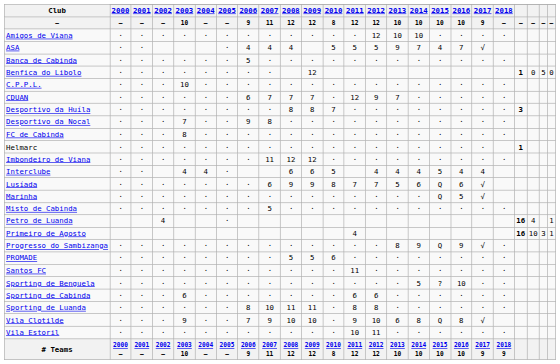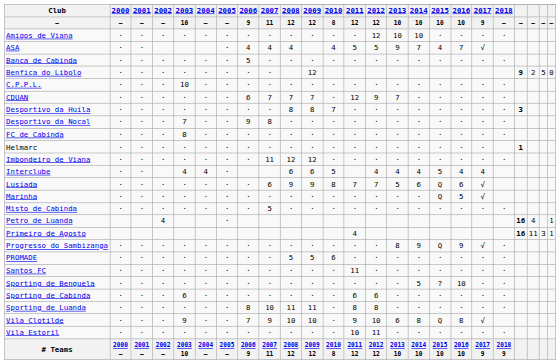 <table class="wikitable plainrowheaders sortable" style="text-align:center; font-size:90%">
 <tr>
 <th scope="col" rowspan="2">Club</th>
 </tr>
 <tr>
 <th colspan="1"><a href='#'>2000</a></th>
 <th colspan="1"><a href='#'>2001</a></th>
 <th colspan="1"><a href='#'>2002</a></th>
 <th colspan="1"><a href='#'>2003</a></th>
 <th colspan="1"><a href='#'>2004</a></th>
 <th colspan="1"><a href='#'>2005</a></th>
 <th colspan="1"><a href='#'>2006</a></th>
 <th colspan="1"><a href='#'>2007</a></th>
 <th colspan="1"><a href='#'>2008</a></th>
 <th colspan="1"><a href='#'>2009</a></th>
 <th colspan="1"><a href='#'>2010</a></th>
 <th colspan="1"><a href='#'>2011</a></th>
 <th colspan="1"><a href='#'>2012</a></th>
 <th colspan="1"><a href='#'>2013</a></th>
 <th colspan="1"><a href='#'>2014</a></th>
 <th colspan="1"><a href='#'>2015</a></th>
 <th colspan="1"><a href='#'>2016</a></th>
 <th colspan="1"><a href='#'>2017</a></th>
 <th colspan="1"><a href='#'>2018</a></th>
 <th colspan="1"></th>
 <th colspan="1"></th>
 <th colspan="1"></th>
 <th colspan="1"></th>
 </tr>
 <tr>
 <th scope="col" rowspan="1"><small>–</small></th>
 <th scope="col" rowspan="1"><small>–</small></th>
 <th scope="col" rowspan="1"><small>–</small></th>
 <th scope="col" rowspan="1"><small>–</small></th>
 <th scope="col" rowspan="1"><small>10</small></th>
 <th scope="col" rowspan="1"><small>–</small></th>
 <th scope="col" rowspan="1"><small>–</small></th>
 <th scope="col" rowspan="1"><small>9</small></th>
 <th scope="col" rowspan="1"><small>11</small></th>
 <th scope="col" rowspan="1"><small>12</small></th>
 <th scope="col" rowspan="1"><small>12</small></th>
 <th scope="col" rowspan="1"><small>8</small></th>
 <th scope="col" rowspan="1"><small>12</small></th>
 <th scope="col" rowspan="1"><small>12</small></th>
 <th scope="col" rowspan="1"><small>10</small></th>
 <th scope="col" rowspan="1"><small>10</small></th>
 <th scope="col" rowspan="1"><small>10</small></th>
 <th scope="col" rowspan="1"><small>10</small></th>
 <th scope="col" rowspan="1"><small>9</small></th>
 <th scope="col" rowspan="1"><small>–</small></th>
 <th scope="col" rowspan="1"><small>–</small></th>
 <th scope="col" rowspan="1"><small>–</small></th>
 <th scope="col" rowspan="1"><small>–</small></th>
 <th scope="col" rowspan="1"><small>–</small></th>
 </tr>
 <tr>
 <td align=left><a href='#'>Amigos de Viana</a></td>
 <td>⋅</td>
 <td>⋅</td>
 <td>⋅</td>
 <td>⋅</td>
 <td>⋅</td>
 <td>⋅</td>
 <td>⋅</td>
 <td>⋅</td>
 <td>⋅</td>
 <td>⋅</td>
 <td>⋅</td>
 <td>⋅</td>
 <td>12</td>
 <td>10</td>
 <td>10</td>
 <td>⋅</td>
 <td>⋅</td>
 <td>⋅</td>
 <td>⋅</td>
 <td><strong></strong></td>
 <td align="center"></td>
 <td align="center"></td>
 <td align="center"></td>
 </tr>
 <tr>
 <td align=left><a href='#'>ASA</a></td>
 <td>⋅</td>
 <td>⋅</td>
 <td></td>
 <td></td>
 <td></td>
 <td>⋅</td>
 <td>4</td>
 <td data-sort-value="04">4</td>
 <td data-sort-value="04">4</td>
 <td></td>
-<td>5</td>
+<td>4</td>
 <td data-sort-value="05">5</td>
 <td data-sort-value="05">5</td>
 <td data-sort-value="09">9</td>
 <td data-sort-value="07">7</td>
 <td data-sort-value="04">4</td>
 <td data-sort-value="07">7</td>
 <td>√</td>
 <td></td>
 <td><strong></strong></td>
 <td align="center"></td>
 <td align="center"></td>
 <td align="center"></td>
 </tr>
 <tr>
 <td align=left><a href='#'>Banca de Cabinda</a></td>
 <td>⋅</td>
 <td>⋅</td>
 <td>⋅</td>
 <td>⋅</td>
 <td>⋅</td>
 <td>⋅</td>
 <td>5</td>
 <td>⋅</td>
 <td>⋅</td>
 <td>⋅</td>
 <td>⋅</td>
 <td>⋅</td>
 <td>⋅</td>
 <td>⋅</td>
 <td>⋅</td>
 <td>⋅</td>
 <td>⋅</td>
 <td>⋅</td>
 <td>⋅</td>
 <td><strong></strong></td>
 <td align="center"></td>
 <td align="center"></td>
 <td></td>
 </tr>
 <tr>
 <td align=left><a href='#'>Benfica do Libolo</a></td>
 <td>⋅</td>
 <td>⋅</td>
 <td>⋅</td>
 <td>⋅</td>
 <td>⋅</td>
 <td>⋅</td>
 <td>⋅</td>
 <td>⋅</td>
 <td></td>
 <td>12</td>
 <td></td>
 <td></td>
 <td></td>
 <td></td>
 <td></td>
 <td></td>
 <td></td>
 <td></td>
 <td></td>
-<td><strong>1</strong></td>
-<td align="center">0</td>
+<td><strong>9</strong></td>
+<td align="center">2</td>
 <td align="center">5</td>
 <td align="center">0</td>
 </tr>
 <tr>
 <td align=left><a href='#'>C.P.P.L.</a></td>
 <td>⋅</td>
 <td>⋅</td>
 <td>⋅</td>
 <td>10</td>
 <td>⋅</td>
 <td>⋅</td>
 <td>⋅</td>
 <td>⋅</td>
 <td>⋅</td>
 <td>⋅</td>
 <td>⋅</td>
 <td>⋅</td>
 <td>⋅</td>
 <td>⋅</td>
 <td>⋅</td>
 <td>⋅</td>
 <td>⋅</td>
 <td>⋅</td>
 <td>⋅</td>
 <td><strong></strong></td>
 <td align="center"></td>
 <td align="center"></td>
 <td align="center"></td>
 </tr>
 <tr>
 <td align=left><a href='#'>CDUAN</a></td>
 <td>⋅</td>
 <td>⋅</td>
 <td>⋅</td>
 <td>⋅</td>
 <td>⋅</td>
 <td>⋅</td>
 <td>6</td>
 <td data-sort-value="07">7</td>
 <td data-sort-value="07">7</td>
 <td data-sort-value="07">7</td>
 <td>⋅</td>
 <td>12</td>
 <td data-sort-value="09">9</td>
 <td data-sort-value="07">7</td>
 <td>⋅</td>
 <td>⋅</td>
 <td>⋅</td>
 <td>⋅</td>
 <td>⋅</td>
 <td><strong></strong></td>
 <td align="center"></td>
 <td align="center"></td>
 <td align="center"></td>
 </tr>
 <tr>
 <td align=left><a href='#'>Desportivo da Huíla</a></td>
 <td>⋅</td>
 <td>⋅</td>
 <td>⋅</td>
 <td>⋅</td>
 <td>⋅</td>
 <td>⋅</td>
 <td>⋅</td>
 <td>⋅</td>
 <td data-sort-value="08">8</td>
 <td data-sort-value="08">8</td>
 <td>7</td>
 <td>⋅</td>
 <td>⋅</td>
 <td>⋅</td>
 <td>⋅</td>
 <td>⋅</td>
 <td>⋅</td>
 <td>⋅</td>
 <td>⋅</td>
 <td><strong>3</strong></td>
 <td align="center"></td>
 <td align="center"></td>
 <td align="center"></td>
 </tr>
 <tr>
 <td align=left><a href='#'>Desportivo da Nocal</a></td>
 <td>⋅</td>
 <td>⋅</td>
 <td>⋅</td>
 <td data-sort-value="07">7</td>
 <td>⋅</td>
 <td>⋅</td>
 <td>9</td>
 <td data-sort-value="08">8</td>
 <td>⋅</td>
 <td>⋅</td>
 <td>⋅</td>
 <td>⋅</td>
 <td>⋅</td>
 <td>⋅</td>
 <td>⋅</td>
 <td>⋅</td>
 <td>⋅</td>
 <td>⋅</td>
 <td>⋅</td>
 <td><strong></strong></td>
 <td align="center"></td>
 <td align="center"></td>
 <td align="center"></td>
 </tr>
 <tr>
 <td align=left><a href='#'>FC de Cabinda</a></td>
 <td>⋅</td>
 <td>⋅</td>
 <td>⋅</td>
 <td data-sort-value="08">8</td>
 <td>⋅</td>
 <td>⋅</td>
 <td>⋅</td>
 <td>⋅</td>
 <td>⋅</td>
 <td>⋅</td>
 <td>⋅</td>
 <td>⋅</td>
 <td>⋅</td>
 <td>⋅</td>
 <td>⋅</td>
 <td>⋅</td>
 <td>⋅</td>
 <td>⋅</td>
 <td>⋅</td>
 <td><strong></strong></td>
 <td align="center"></td>
 <td align="center"></td>
 <td align="center"></td>
 </tr>
 <tr>
 <td align=left>Helmarc</td>
 <td>⋅</td>
 <td>⋅</td>
 <td>⋅</td>
 <td>⋅</td>
 <td>⋅</td>
 <td>⋅</td>
 <td>⋅</td>
 <td>⋅</td>
 <td>⋅</td>
 <td>⋅</td>
 <td>⋅</td>
 <td>⋅</td>
 <td>⋅</td>
 <td>⋅</td>
 <td>⋅</td>
 <td>⋅</td>
 <td>⋅</td>
 <td>⋅</td>
 <td></td>
 <td><strong>1</strong></td>
 <td align="center"></td>
 <td align="center"></td>
 <td align="center"></td>
 </tr>
 <tr>
 <td align=left><a href='#'>Imbondeiro de Viana</a></td>
 <td>⋅</td>
 <td>⋅</td>
 <td>⋅</td>
 <td>⋅</td>
 <td>⋅</td>
 <td>⋅</td>
 <td>⋅</td>
 <td>11</td>
 <td>12</td>
 <td>12</td>
 <td>⋅</td>
 <td>⋅</td>
 <td>⋅</td>
 <td>⋅</td>
 <td>⋅</td>
 <td>⋅</td>
 <td>⋅</td>
 <td>⋅</td>
 <td>⋅</td>
 <td><strong></strong></td>
 <td align="center"></td>
 <td align="center"></td>
 <td></td>
 </tr>
 <tr>
 <td align=left><a href='#'>Interclube</a></td>
 <td>⋅</td>
 <td>⋅</td>
 <td></td>
 <td data-sort-value="04">4</td>
 <td>4</td>
 <td>⋅</td>
 <td></td>
 <td></td>
 <td data-sort-value="06">6</td>
 <td data-sort-value="06">6</td>
 <td>5</td>
 <td></td>
 <td data-sort-value="04">4</td>
 <td data-sort-value="04">4</td>
 <td data-sort-value="04">4</td>
 <td data-sort-value="05">5</td>
 <td data-sort-value="04">4</td>
 <td>4</td>
 <td></td>
 <td><strong></strong></td>
 <td align="center"></td>
 <td align="center"></td>
 <td align="center"></td>
 </tr>
 <tr>
 <td align=left><a href='#'>Lusíada</a></td>
 <td>⋅</td>
 <td>⋅</td>
 <td>⋅</td>
 <td>⋅</td>
 <td>⋅</td>
 <td>⋅</td>
 <td>⋅</td>
 <td data-sort-value="06">6</td>
 <td data-sort-value="09">9</td>
 <td data-sort-value="09">9</td>
 <td>8</td>
 <td data-sort-value="07">7</td>
 <td data-sort-value="07">7</td>
 <td data-sort-value="05">5</td>
 <td data-sort-value="06">6</td>
 <td>Q</td>
 <td data-sort-value="06">6</td>
 <td>√</td>
 <td></td>
 <td><strong></strong></td>
 <td align="center"></td>
 <td align="center"></td>
 <td align="center"></td>
 </tr>
 <tr>
 <td align=left><a href='#'>Marinha</a></td>
 <td>⋅</td>
 <td>⋅</td>
 <td>⋅</td>
 <td>⋅</td>
 <td>⋅</td>
 <td>⋅</td>
 <td>⋅</td>
 <td>⋅</td>
 <td>⋅</td>
 <td>⋅</td>
 <td>⋅</td>
 <td>⋅</td>
 <td>⋅</td>
 <td>⋅</td>
 <td>⋅</td>
 <td>Q</td>
 <td data-sort-value="05">5</td>
 <td>√</td>
 <td></td>
 <td><strong></strong></td>
 <td align="center"></td>
 <td align="center"></td>
 <td></td>
 </tr>
 <tr>
 <td align=left><a href='#'>Misto de Cabinda</a></td>
 <td>⋅</td>
 <td>⋅</td>
 <td>⋅</td>
 <td>⋅</td>
 <td>⋅</td>
 <td>⋅</td>
 <td>⋅</td>
 <td data-sort-value="05">5</td>
 <td>⋅</td>
 <td>⋅</td>
 <td>⋅</td>
 <td>⋅</td>
 <td>⋅</td>
 <td>⋅</td>
 <td>⋅</td>
 <td>⋅</td>
 <td>⋅</td>
 <td>⋅</td>
 <td>⋅</td>
 <td><strong></strong></td>
 <td align="center"></td>
 <td align="center"></td>
 <td align="center"></td>
 </tr>
 <tr>
 <td align=left><a href='#'>Petro de Luanda</a></td>
 <td></td>
 <td></td>
 <td>4</td>
 <td></td>
 <td></td>
 <td>⋅</td>
 <td></td>
 <td></td>
 <td></td>
 <td></td>
 <td></td>
 <td></td>
 <td></td>
 <td></td>
 <td></td>
 <td></td>
 <td></td>
 <td></td>
 <td></td>
 <td><strong>16</strong></td>
 <td align="center">4</td>
 <td align="center"></td>
 <td align="center">1</td>
 </tr>
 <tr>
 <td align=left><a href='#'>Primeiro de Agosto</a></td>
 <td></td>
 <td></td>
 <td></td>
 <td></td>
 <td></td>
 <td></td>
 <td></td>
 <td></td>
 <td></td>
 <td></td>
 <td></td>
 <td data-sort-value="04">4</td>
 <td></td>
 <td></td>
 <td></td>
 <td></td>
 <td></td>
 <td></td>
 <td></td>
 <td><strong>16</strong></td>
-<td align="center">10</td>
+<td align="center">11</td>
 <td align="center">3</td>
 <td align="center">1</td>
 </tr>
 <tr>
 <td align=left><a href='#'>Progresso do Sambizanga</a></td>
 <td>⋅</td>
 <td>⋅</td>
 <td>⋅</td>
 <td>⋅</td>
 <td>⋅</td>
 <td>⋅</td>
 <td>⋅</td>
 <td>⋅</td>
 <td>⋅</td>
 <td>⋅</td>
 <td>⋅</td>
 <td>⋅</td>
 <td>⋅</td>
 <td data-sort-value="08">8</td>
 <td data-sort-value="09">9</td>
 <td>Q</td>
 <td data-sort-value="09">9</td>
 <td>√</td>
 <td>⋅</td>
 <td><strong></strong></td>
 <td align="center"></td>
 <td align="center"></td>
 <td align="center"></td>
 </tr>
 <tr>
 <td align=left><a href='#'>PROMADE</a></td>
 <td>⋅</td>
 <td>⋅</td>
 <td>⋅</td>
 <td>⋅</td>
 <td>⋅</td>
 <td>⋅</td>
 <td>⋅</td>
 <td>⋅</td>
 <td data-sort-value="05">5</td>
 <td data-sort-value="05">5</td>
 <td>6</td>
 <td>⋅</td>
 <td>⋅</td>
 <td>⋅</td>
 <td>⋅</td>
 <td>⋅</td>
 <td>⋅</td>
 <td>⋅</td>
 <td>⋅</td>
 <td><strong></strong></td>
 <td align="center"></td>
 <td align="center"></td>
 <td align="center"></td>
 </tr>
 <tr>
 <td align=left><a href='#'>Santos FC</a></td>
 <td>⋅</td>
 <td>⋅</td>
 <td>⋅</td>
 <td>⋅</td>
 <td>⋅</td>
 <td>⋅</td>
 <td>⋅</td>
 <td>⋅</td>
 <td>⋅</td>
 <td>⋅</td>
 <td>⋅</td>
 <td>11</td>
 <td>⋅</td>
 <td>⋅</td>
 <td>⋅</td>
 <td>⋅</td>
 <td>⋅</td>
 <td>⋅</td>
 <td>⋅</td>
 <td><strong></strong></td>
 <td align="center"></td>
 <td align="center"></td>
 <td align="center"></td>
 </tr>
 <tr>
 <td align=left><a href='#'>Sporting de Benguela</a></td>
 <td>⋅</td>
 <td>⋅</td>
 <td>⋅</td>
 <td>⋅</td>
 <td>⋅</td>
 <td>⋅</td>
 <td>⋅</td>
 <td>⋅</td>
 <td>⋅</td>
 <td>⋅</td>
 <td>⋅</td>
 <td>⋅</td>
 <td>⋅</td>
 <td>⋅</td>
 <td data-sort-value="05">5</td>
 <td>?</td>
 <td>10</td>
 <td>⋅</td>
 <td>⋅</td>
 <td><strong></strong></td>
 <td align="center"></td>
 <td align="center"></td>
 <td align="center"></td>
 </tr>
 <tr>
 <td align=left><a href='#'>Sporting de Cabinda</a></td>
 <td>⋅</td>
 <td>⋅</td>
 <td>⋅</td>
 <td data-sort-value="06">6</td>
 <td>⋅</td>
 <td>⋅</td>
 <td>⋅</td>
 <td>⋅</td>
 <td>⋅</td>
 <td>⋅</td>
 <td>⋅</td>
 <td data-sort-value="06">6</td>
 <td data-sort-value="06">6</td>
 <td>⋅</td>
 <td>⋅</td>
 <td>⋅</td>
 <td>⋅</td>
 <td>⋅</td>
 <td>⋅</td>
 <td><strong></strong></td>
 <td align="center"></td>
 <td align="center"></td>
 <td align="center"></td>
 </tr>
 <tr>
 <td align=left><a href='#'>Sporting de Luanda</a></td>
 <td>⋅</td>
 <td>⋅</td>
 <td>⋅</td>
 <td>⋅</td>
 <td>⋅</td>
 <td>⋅</td>
 <td>8</td>
 <td>10</td>
 <td>11</td>
 <td>11</td>
 <td>⋅</td>
 <td data-sort-value="08">8</td>
 <td data-sort-value="08">8</td>
 <td>⋅</td>
 <td>⋅</td>
 <td>⋅</td>
 <td>⋅</td>
 <td>⋅</td>
 <td>⋅</td>
 <td><strong></strong></td>
 <td align="center"></td>
 <td align="center"></td>
 <td align="center"></td>
 </tr>
 <tr>
 <td align=left><a href='#'>Vila Clotilde</a></td>
 <td>⋅</td>
 <td>⋅</td>
 <td>⋅</td>
 <td data-sort-value="09">9</td>
 <td>⋅</td>
 <td>⋅</td>
 <td>7</td>
 <td data-sort-value="09">9</td>
 <td>10</td>
 <td>10</td>
 <td>⋅</td>
 <td data-sort-value="09">9</td>
 <td>10</td>
 <td data-sort-value="06">6</td>
 <td data-sort-value="08">8</td>
 <td>Q</td>
 <td data-sort-value="08">8</td>
 <td>√</td>
 <td></td>
 <td><strong></strong></td>
 <td align="center"></td>
 <td align="center"></td>
 <td align="center"></td>
 </tr>
 <tr>
 <td align=left><a href='#'>Vila Estoril</a></td>
 <td>⋅</td>
 <td>⋅</td>
 <td>⋅</td>
 <td>⋅</td>
 <td>⋅</td>
 <td>⋅</td>
 <td>⋅</td>
 <td>⋅</td>
 <td>⋅</td>
 <td>⋅</td>
 <td>⋅</td>
 <td>10</td>
 <td>11</td>
 <td>⋅</td>
 <td>⋅</td>
 <td>⋅</td>
 <td>⋅</td>
 <td>⋅</td>
 <td>⋅</td>
 <td><strong></strong></td>
 <td align="center"></td>
 <td align="center"></td>
 <td align="center"></td>
 </tr>
 <tr>
 <th># Teams</th>
 <th><small><a href='#'>2000</a><br>–</small></th>
 <th><small><a href='#'>2001</a><br>–</small></th>
 <th><small><a href='#'>2002</a><br>–</small></th>
 <th><small><a href='#'>2003</a><br>10</small></th>
 <th><small><a href='#'>2004</a><br>–</small></th>
 <th><small><a href='#'>2005</a><br>–</small></th>
 <th><small><a href='#'>2006</a><br>9</small></th>
 <th><small><a href='#'>2007</a><br>11</small></th>
 <th><small><a href='#'>2008</a><br>12</small></th>
 <th><small><a href='#'>2009</a><br>12</small></th>
 <th><small><a href='#'>2010</a><br>8</small></th>
 <th><small><a href='#'>2011</a><br>12</small></th>
 <th><small><a href='#'>2012</a><br>12</small></th>
 <th><small><a href='#'>2013</a><br>10</small></th>
 <th><small><a href='#'>2014</a><br>10</small></th>
 <th><small><a href='#'>2015</a><br>10</small></th>
 <th><small><a href='#'>2016</a><br>10</small></th>
 <th><small><a href='#'>2017</a><br>9</small></th>
 <th><small><a href='#'>2018</a><br>9</small></th>
 <th></th>
 <th></th>
 <th></th>
 <th></th>
 </tr>
 </table>
